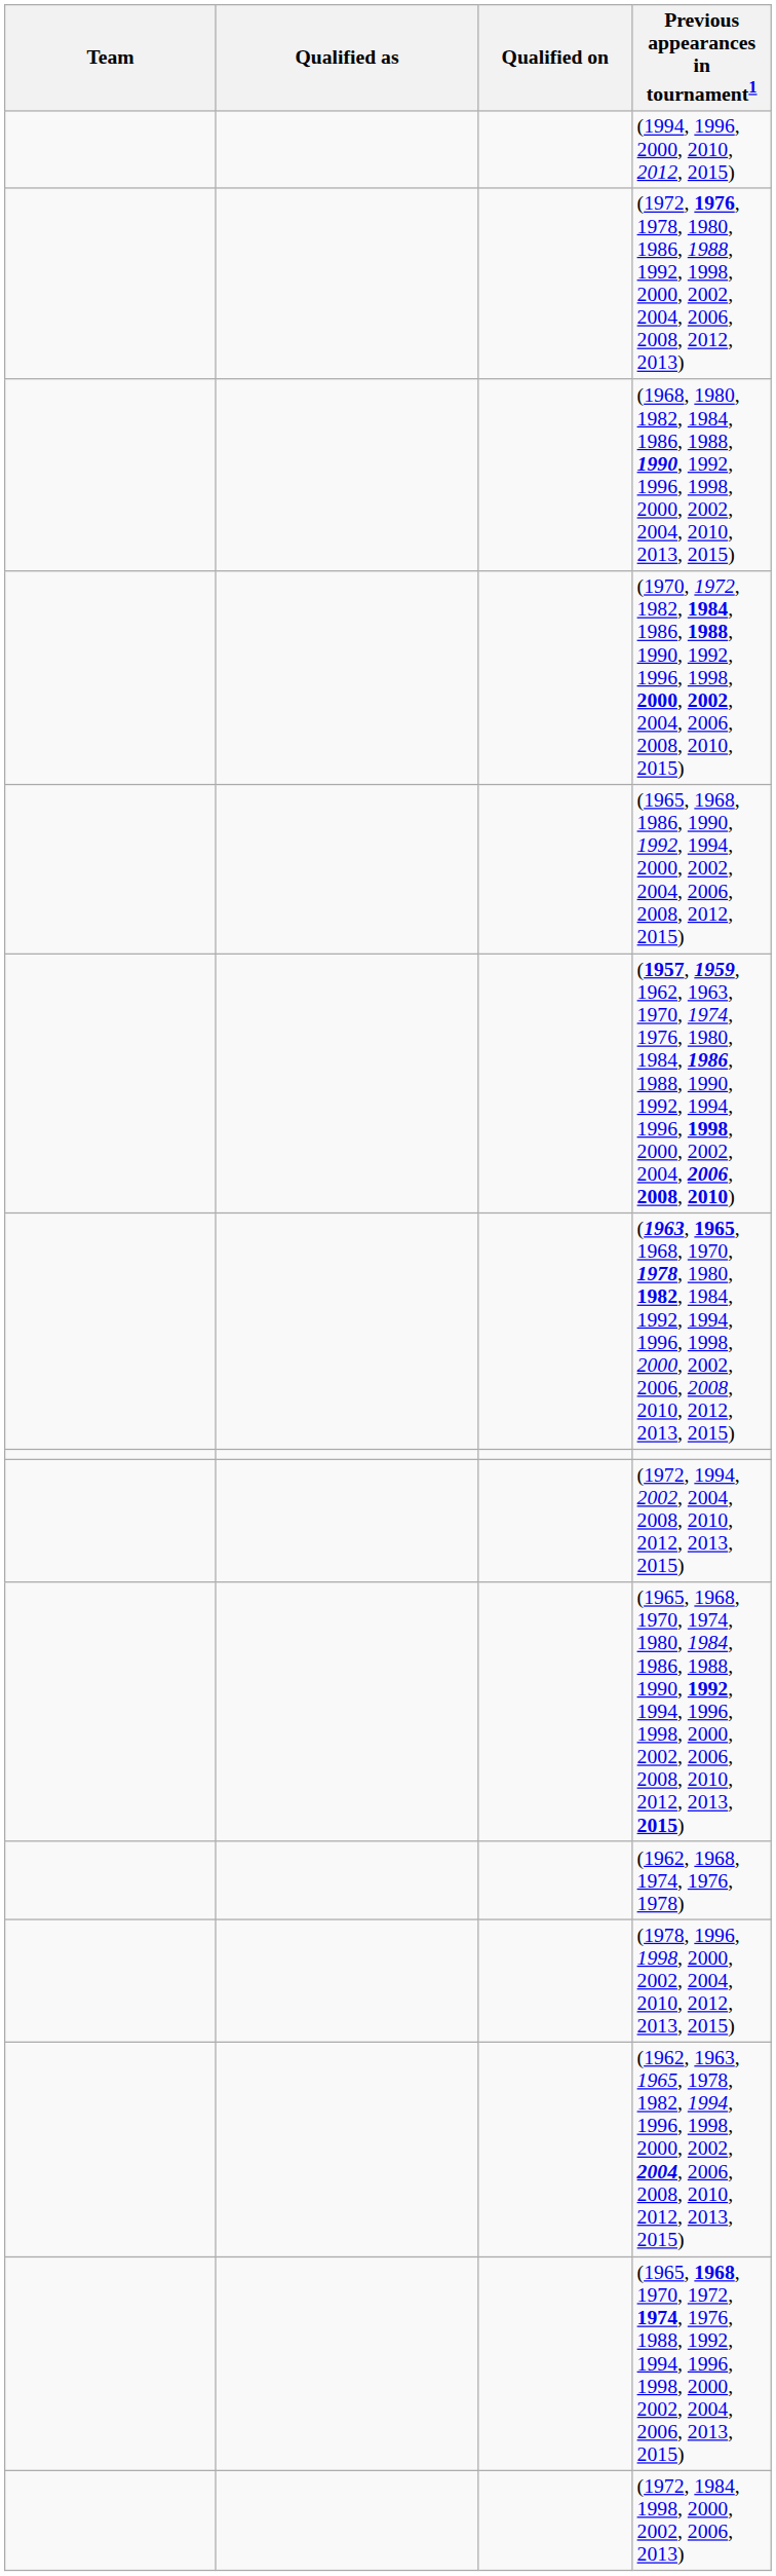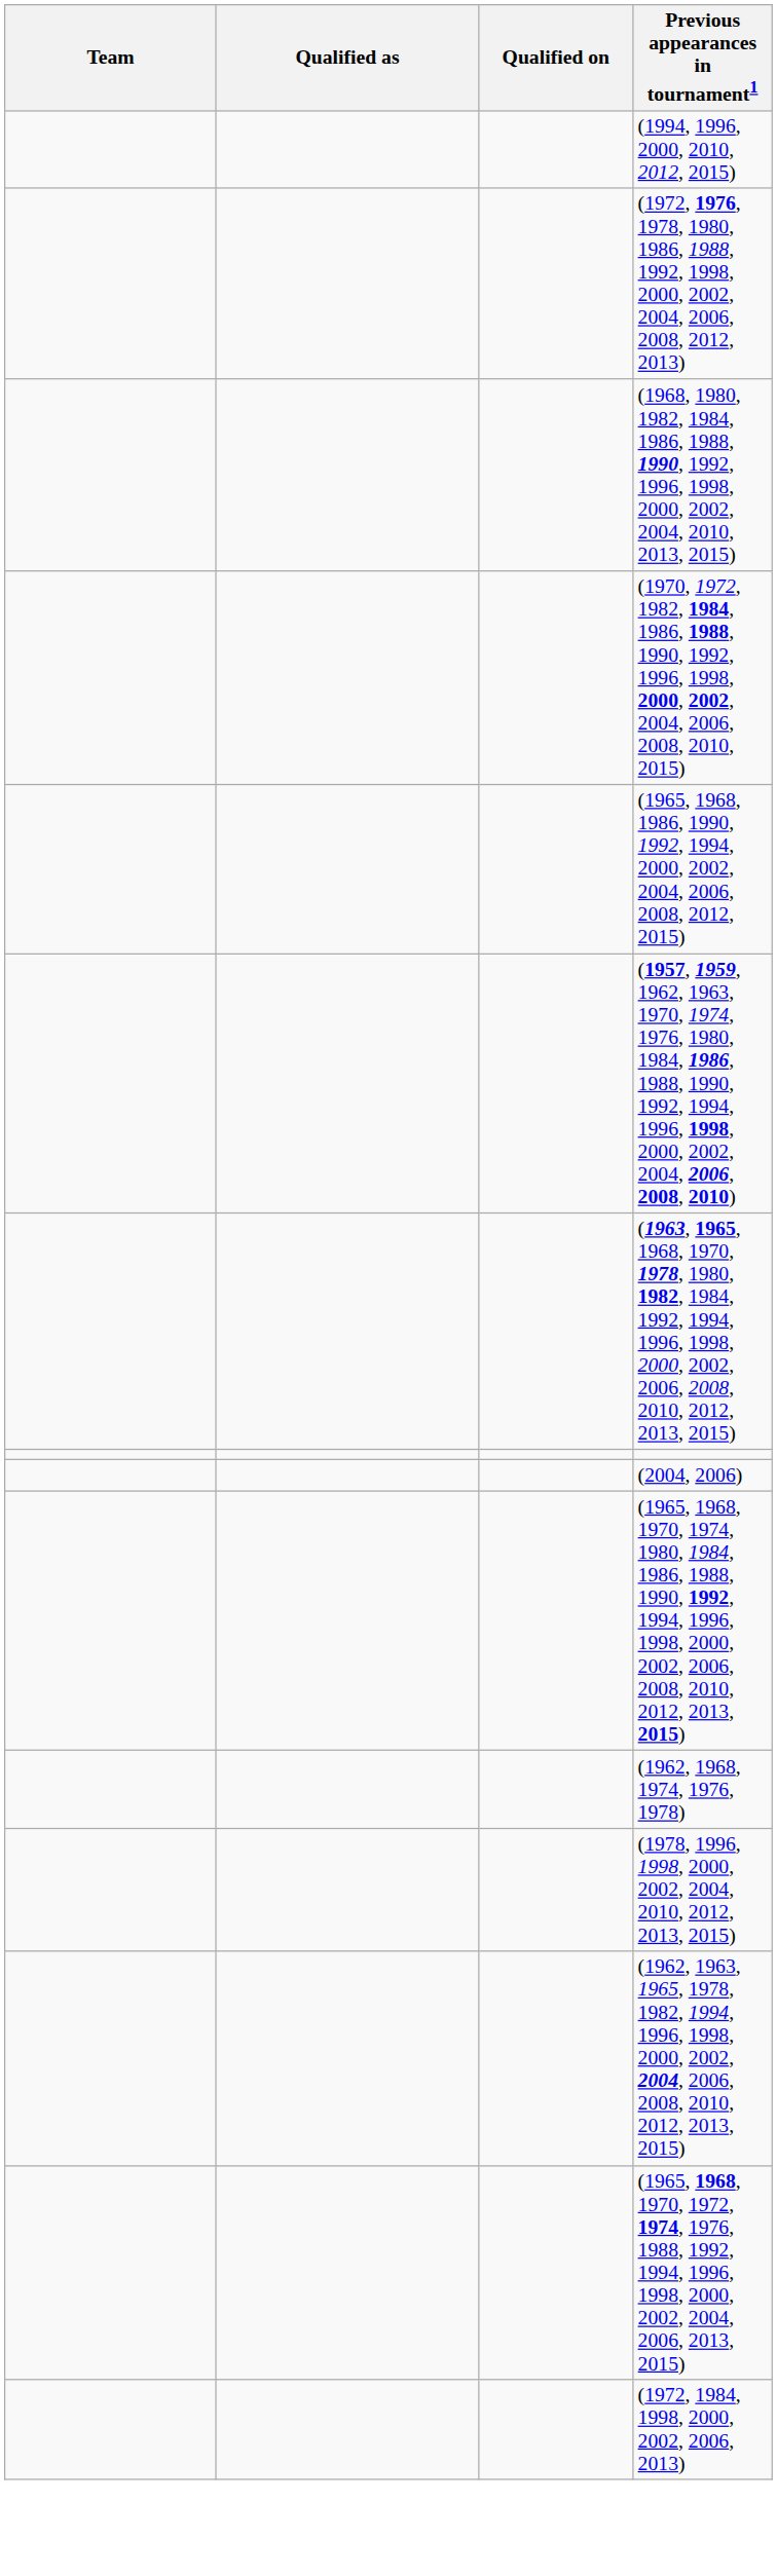 <table class="wikitable sortable" style="text-align:left;">
 <tr>
 <th style="width:160px;">Team</th>
 <th style="width:200px;">Qualified as</th>
 <th style="width:115px;">Qualified on</th>
 <th>Previous appearances in tournament<sup><strong><a href='#'>1</a></strong></sup></th>
 </tr>
 <tr>
 <td></td>
 <td></td>
 <td></td>
 <td> (<a href='#'>1994</a>, <a href='#'>1996</a>, <a href='#'>2000</a>, <a href='#'>2010</a>, <em><a href='#'>2012</a></em>, <a href='#'>2015</a>)</td>
 </tr>
 <tr>
 <td></td>
 <td></td>
 <td></td>
 <td> (<a href='#'>1972</a>, <strong><a href='#'>1976</a></strong>, <a href='#'>1978</a>, <a href='#'>1980</a>, <a href='#'>1986</a>, <em><a href='#'>1988</a></em>, <a href='#'>1992</a>, <a href='#'>1998</a>, <a href='#'>2000</a>, <a href='#'>2002</a>, <a href='#'>2004</a>, <a href='#'>2006</a>, <a href='#'>2008</a>, <a href='#'>2012</a>, <a href='#'>2013</a>)</td>
 </tr>
 <tr>
 <td></td>
 <td></td>
 <td></td>
 <td> (<a href='#'>1968</a>, <a href='#'>1980</a>, <a href='#'>1982</a>, <a href='#'>1984</a>, <a href='#'>1986</a>, <a href='#'>1988</a>, <strong><em><a href='#'>1990</a></em></strong>, <a href='#'>1992</a>, <a href='#'>1996</a>, <a href='#'>1998</a>, <a href='#'>2000</a>, <a href='#'>2002</a>, <a href='#'>2004</a>, <a href='#'>2010</a>, <a href='#'>2013</a>, <a href='#'>2015</a>)</td>
 </tr>
 <tr>
 <td></td>
 <td></td>
 <td></td>
 <td> (<a href='#'>1970</a>, <em><a href='#'>1972</a></em>, <a href='#'>1982</a>, <strong><a href='#'>1984</a></strong>, <a href='#'>1986</a>, <strong><a href='#'>1988</a></strong>, <a href='#'>1990</a>, <a href='#'>1992</a>, <a href='#'>1996</a>, <a href='#'>1998</a>, <strong><a href='#'>2000</a></strong>, <strong><a href='#'>2002</a></strong>, <a href='#'>2004</a>, <a href='#'>2006</a>, <a href='#'>2008</a>, <a href='#'>2010</a>, <a href='#'>2015</a>)</td>
 </tr>
 <tr>
 <td></td>
 <td></td>
 <td></td>
 <td> (<a href='#'>1965</a>, <a href='#'>1968</a>, <a href='#'>1986</a>, <a href='#'>1990</a>, <em><a href='#'>1992</a></em>, <a href='#'>1994</a>, <a href='#'>2000</a>, <a href='#'>2002</a>, <a href='#'>2004</a>, <a href='#'>2006</a>, <a href='#'>2008</a>, <a href='#'>2012</a>, <a href='#'>2015</a>)</td>
 </tr>
 <tr>
 <td></td>
 <td></td>
 <td></td>
 <td> (<strong><a href='#'>1957</a></strong>, <strong><em><a href='#'>1959</a></em></strong>, <a href='#'>1962</a>, <a href='#'>1963</a>, <a href='#'>1970</a>, <em><a href='#'>1974</a></em>, <a href='#'>1976</a>, <a href='#'>1980</a>, <a href='#'>1984</a>, <strong><em><a href='#'>1986</a></em></strong>, <a href='#'>1988</a>, <a href='#'>1990</a>, <a href='#'>1992</a>, <a href='#'>1994</a>, <a href='#'>1996</a>, <strong><a href='#'>1998</a></strong>, <a href='#'>2000</a>, <a href='#'>2002</a>, <a href='#'>2004</a>, <strong><em><a href='#'>2006</a></em></strong>, <strong><a href='#'>2008</a></strong>, <strong><a href='#'>2010</a></strong>)</td>
 </tr>
 <tr>
 <td></td>
 <td></td>
 <td></td>
 <td> (<strong><em><a href='#'>1963</a></em></strong>, <strong><a href='#'>1965</a></strong>, <a href='#'>1968</a>, <a href='#'>1970</a>, <strong><em><a href='#'>1978</a></em></strong>, <a href='#'>1980</a>, <strong><a href='#'>1982</a></strong>, <a href='#'>1984</a>, <a href='#'>1992</a>, <a href='#'>1994</a>, <a href='#'>1996</a>, <a href='#'>1998</a>, <em><a href='#'>2000</a></em>, <a href='#'>2002</a>, <a href='#'>2006</a>, <em><a href='#'>2008</a></em>, <a href='#'>2010</a>, <a href='#'>2012</a>, <a href='#'>2013</a>, <a href='#'>2015</a>)</td>
 </tr>
 <tr>
 <td></td>
 <td></td>
 <td></td>
 <td></td>
 </tr>
 <tr>
 <td></td>
 <td></td>
 <td></td>
-<td> (<a href='#'>1972</a>, <a href='#'>1994</a>, <em><a href='#'>2002</a></em>, <a href='#'>2004</a>, <a href='#'>2008</a>, <a href='#'>2010</a>, <a href='#'>2012</a>, <a href='#'>2013</a>, <a href='#'>2015</a>)</td>
+<td> (<a href='#'>2004</a>, <a href='#'>2006</a>)</td>
 </tr>
 <tr>
 <td></td>
 <td></td>
 <td></td>
 <td> (<a href='#'>1965</a>, <a href='#'>1968</a>, <a href='#'>1970</a>, <a href='#'>1974</a>, <a href='#'>1980</a>, <em><a href='#'>1984</a></em>, <a href='#'>1986</a>, <a href='#'>1988</a>, <a href='#'>1990</a>, <strong><a href='#'>1992</a></strong>, <a href='#'>1994</a>, <a href='#'>1996</a>, <a href='#'>1998</a>, <a href='#'>2000</a>, <a href='#'>2002</a>, <a href='#'>2006</a>, <a href='#'>2008</a>, <a href='#'>2010</a>, <a href='#'>2012</a>, <a href='#'>2013</a>, <strong><a href='#'>2015</a></strong>)</td>
 </tr>
 <tr>
 <td></td>
 <td></td>
 <td></td>
 <td> (<a href='#'>1962</a>, <a href='#'>1968</a>, <a href='#'>1974</a>, <a href='#'>1976</a>, <a href='#'>1978</a>)</td>
 </tr>
 <tr>
 <td></td>
 <td></td>
 <td></td>
 <td> (<a href='#'>1978</a>, <a href='#'>1996</a>, <em><a href='#'>1998</a></em>, <a href='#'>2000</a>, <a href='#'>2002</a>, <a href='#'>2004</a>, <a href='#'>2010</a>, <a href='#'>2012</a>, <a href='#'>2013</a>, <a href='#'>2015</a>)</td>
 </tr>
 <tr>
 <td></td>
 <td></td>
 <td></td>
 <td> (<a href='#'>1962</a>, <a href='#'>1963</a>, <em><a href='#'>1965</a></em>, <a href='#'>1978</a>, <a href='#'>1982</a>, <em><a href='#'>1994</a></em>, <a href='#'>1996</a>, <a href='#'>1998</a>, <a href='#'>2000</a>, <a href='#'>2002</a>, <strong><em><a href='#'>2004</a></em></strong>, <a href='#'>2006</a>, <a href='#'>2008</a>, <a href='#'>2010</a>, <a href='#'>2012</a>, <a href='#'>2013</a>, <a href='#'>2015</a>)</td>
 </tr>
 <tr>
 <td></td>
 <td></td>
 <td></td>
 <td> (<a href='#'>1965</a>, <strong><a href='#'>1968</a></strong>, <a href='#'>1970</a>, <a href='#'>1972</a>, <strong><a href='#'>1974</a></strong>, <a href='#'>1976</a>, <a href='#'>1988</a>, <a href='#'>1992</a>, <a href='#'>1994</a>, <a href='#'>1996</a>, <a href='#'>1998</a>, <a href='#'>2000</a>, <a href='#'>2002</a>, <a href='#'>2004</a>, <a href='#'>2006</a>, <a href='#'>2013</a>, <a href='#'>2015</a>)</td>
 </tr>
 <tr>
 <td></td>
 <td></td>
 <td></td>
 <td> (<a href='#'>1972</a>, <a href='#'>1984</a>, <a href='#'>1998</a>, <a href='#'>2000</a>, <a href='#'>2002</a>, <a href='#'>2006</a>, <a href='#'>2013</a>)</td>
 </tr>
 </table>
